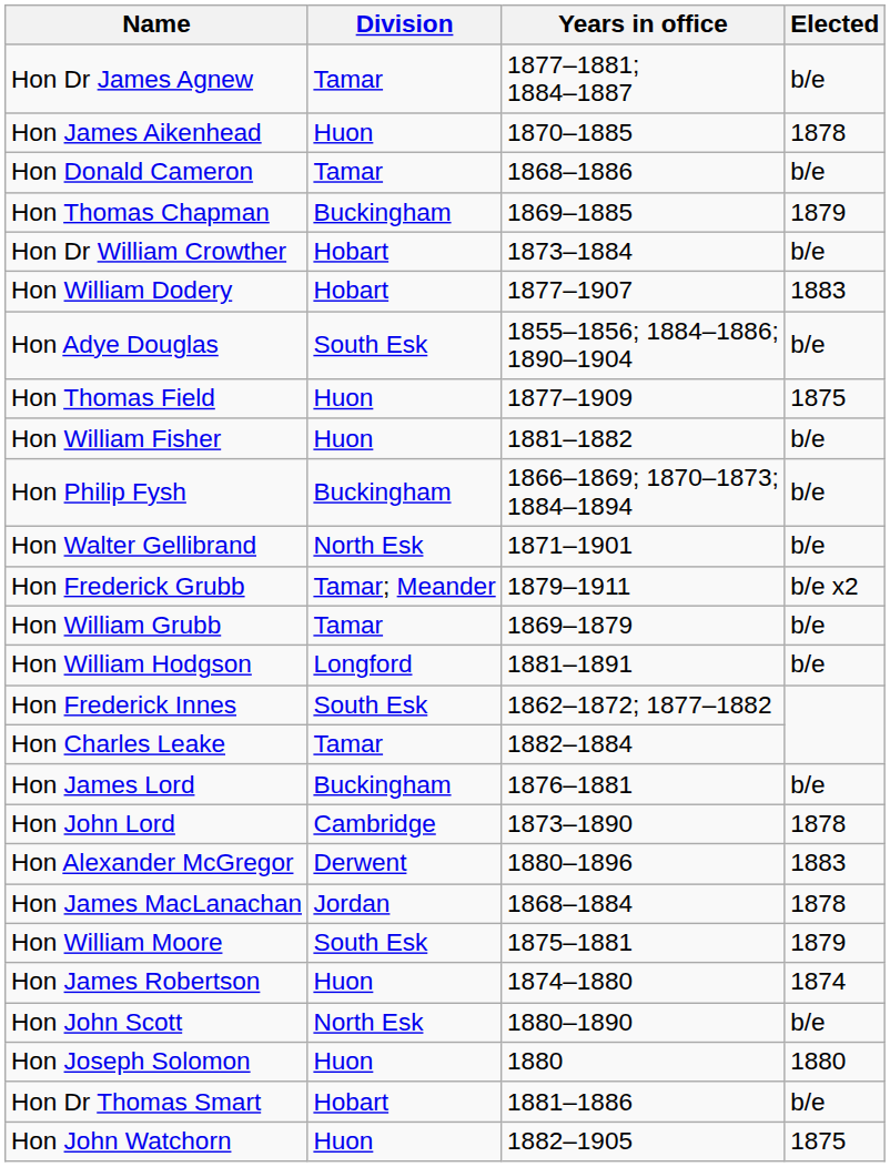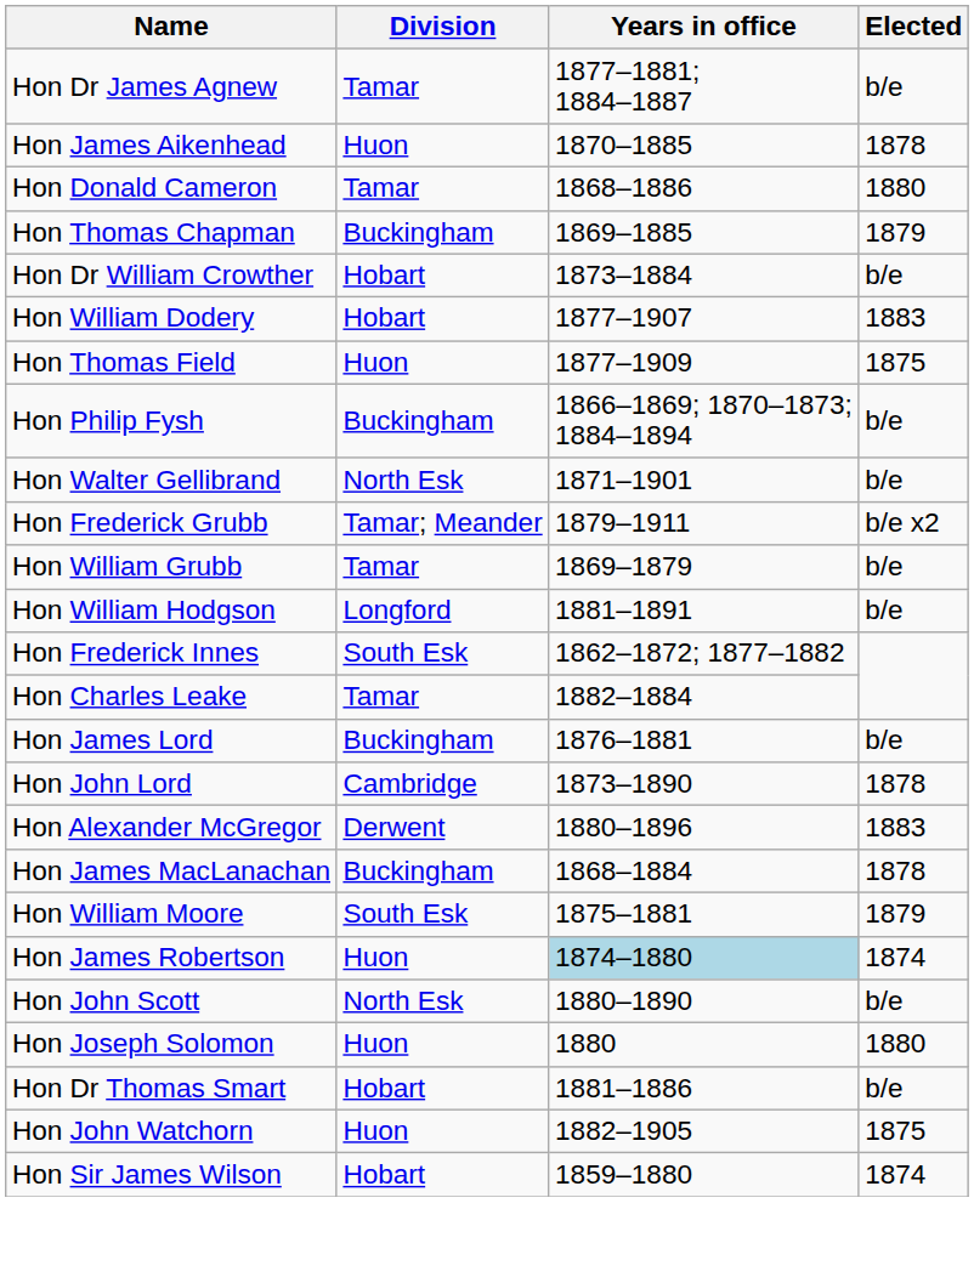 <table class="wikitable sortable">
 <tr>
 <th><strong>Name</strong></th>
 <th><strong><a href='#'>Division</a></strong></th>
 <th><strong>Years in office</strong></th>
 <th><strong>Elected</strong></th>
 </tr>
 <tr>
 <td>Hon Dr <a href='#'>James Agnew</a></td>
 <td><a href='#'>Tamar</a></td>
 <td>1877–1881;<br>1884–1887</td>
 <td>b/e</td>
 </tr>
 <tr>
 <td>Hon <a href='#'>James Aikenhead</a></td>
 <td><a href='#'>Huon</a></td>
 <td>1870–1885</td>
 <td>1878</td>
 </tr>
 <tr>
 <td>Hon <a href='#'>Donald Cameron</a></td>
 <td><a href='#'>Tamar</a></td>
 <td>1868–1886</td>
-<td>b/e</td>
+<td>1880</td>
 </tr>
 <tr>
 <td>Hon <a href='#'>Thomas Chapman</a></td>
 <td><a href='#'>Buckingham</a></td>
 <td>1869–1885</td>
 <td>1879</td>
 </tr>
 <tr>
 <td>Hon Dr <a href='#'>William Crowther</a></td>
 <td><a href='#'>Hobart</a></td>
 <td>1873–1884</td>
 <td>b/e</td>
 </tr>
 <tr>
 <td>Hon <a href='#'>William Dodery</a></td>
 <td><a href='#'>Hobart</a></td>
 <td>1877–1907</td>
 <td>1883</td>
 </tr>
 <tr>
-<td>Hon <a href='#'>Adye Douglas</a></td>
-<td><a href='#'>South Esk</a></td>
-<td>1855–1856; 1884–1886;<br>1890–1904</td>
-<td>b/e</td>
-</tr>
-<tr>
 <td>Hon <a href='#'>Thomas Field</a></td>
 <td><a href='#'>Huon</a></td>
 <td>1877–1909</td>
 <td>1875</td>
-</tr>
-<tr>
-<td>Hon <a href='#'>William Fisher</a></td>
-<td><a href='#'>Huon</a></td>
-<td>1881–1882</td>
-<td>b/e</td>
 </tr>
 <tr>
 <td>Hon <a href='#'>Philip Fysh</a></td>
 <td><a href='#'>Buckingham</a></td>
 <td>1866–1869; 1870–1873;<br>1884–1894</td>
 <td>b/e</td>
 </tr>
 <tr>
 <td>Hon <a href='#'>Walter Gellibrand</a></td>
 <td><a href='#'>North Esk</a></td>
 <td>1871–1901</td>
 <td>b/e</td>
 </tr>
 <tr>
 <td>Hon <a href='#'>Frederick Grubb</a></td>
 <td><a href='#'>Tamar</a>; <a href='#'>Meander</a></td>
 <td>1879–1911</td>
 <td>b/e x2</td>
 </tr>
 <tr>
 <td>Hon <a href='#'>William Grubb</a></td>
 <td><a href='#'>Tamar</a></td>
 <td>1869–1879</td>
 <td>b/e</td>
 </tr>
 <tr>
 <td>Hon <a href='#'>William Hodgson</a></td>
 <td><a href='#'>Longford</a></td>
 <td>1881–1891</td>
 <td>b/e</td>
 </tr>
 <tr>
 <td>Hon <a href='#'>Frederick Innes</a></td>
 <td><a href='#'>South Esk</a></td>
 <td>1862–1872; 1877–1882</td>
 </tr>
 <tr>
 <td>Hon <a href='#'>Charles Leake</a></td>
 <td><a href='#'>Tamar</a></td>
 <td>1882–1884</td>
 </tr>
 <tr>
 <td>Hon <a href='#'>James Lord</a></td>
 <td><a href='#'>Buckingham</a></td>
 <td>1876–1881</td>
 <td>b/e</td>
 </tr>
 <tr>
 <td>Hon <a href='#'>John Lord</a></td>
 <td><a href='#'>Cambridge</a></td>
 <td>1873–1890</td>
 <td>1878</td>
 </tr>
 <tr>
 <td>Hon <a href='#'>Alexander McGregor</a></td>
 <td><a href='#'>Derwent</a></td>
 <td>1880–1896</td>
 <td>1883</td>
 </tr>
 <tr>
 <td>Hon <a href='#'>James MacLanachan</a></td>
-<td><a href='#'>Jordan</a></td>
+<td><a href='#'>Buckingham</a></td>
 <td>1868–1884</td>
 <td>1878</td>
 </tr>
 <tr>
 <td>Hon <a href='#'>William Moore</a></td>
 <td><a href='#'>South Esk</a></td>
 <td>1875–1881</td>
 <td>1879</td>
 </tr>
 <tr>
 <td>Hon <a href='#'>James Robertson</a></td>
 <td><a href='#'>Huon</a></td>
-<td>1874–1880</td>
+<td style="background: lightblue;">1874–1880</td>
 <td>1874</td>
 </tr>
 <tr>
 <td>Hon <a href='#'>John Scott</a></td>
 <td><a href='#'>North Esk</a></td>
 <td>1880–1890</td>
 <td>b/e</td>
 </tr>
 <tr>
 <td>Hon <a href='#'>Joseph Solomon</a></td>
 <td><a href='#'>Huon</a></td>
 <td>1880</td>
 <td>1880</td>
 </tr>
 <tr>
 <td>Hon Dr <a href='#'>Thomas Smart</a></td>
 <td><a href='#'>Hobart</a></td>
 <td>1881–1886</td>
 <td>b/e</td>
 </tr>
 <tr>
 <td>Hon <a href='#'>John Watchorn</a></td>
 <td><a href='#'>Huon</a></td>
 <td>1882–1905</td>
 <td>1875</td>
 </tr>
+<tr>
+<td>Hon <a href='#'>Sir James Wilson</a></td>
+<td><a href='#'>Hobart</a></td>
+<td>1859–1880</td>
+<td>1874</td>
+</tr>
 </table>
